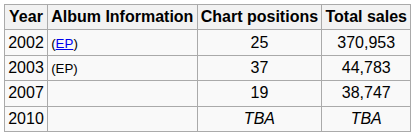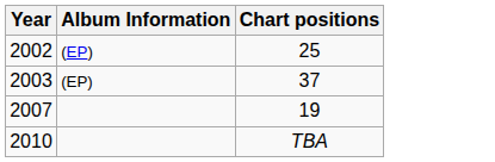 <table class="wikitable">
 <tr>
 <th rowspan="1">Year</th>
 <th rowspan="1">Album Information</th>
 <th colspan="1">Chart positions</th>
-<th colspan="1">Total sales</th>
 </tr>
 <tr>
 <td align="center">2002</td>
 <td> <small>(<a href='#'>EP</a>)</small><br></td>
 <td align="center">25</td>
-<td align="center">370,953</td>
 </tr>
 <tr>
 <td align="center">2003</td>
 <td> <small>(EP)</small><br></td>
 <td align="center">37</td>
-<td align="center">44,783</td>
 </tr>
 <tr>
 <td align="center">2007</td>
 <td><br></td>
 <td align="center">19</td>
-<td align="center">38,747</td>
 </tr>
 <tr>
 <td align="center">2010</td>
 <td><br></td>
 <td align="center"><em>TBA</em></td>
-<td align="center"><em>TBA</em></td>
 </tr>
 </table>
